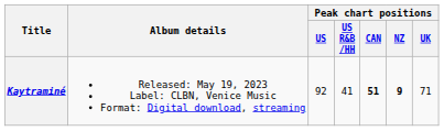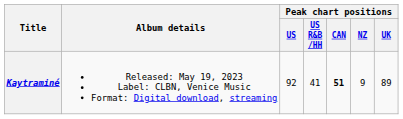 <table class="wikitable plainrowheaders" style="text-align:center;">
 <tr>
 <th scope="col" rowspan="2">Title</th>
 <th scope="col" rowspan="2">Album details</th>
 <th scope="col" colspan="5">Peak chart positions</th>
 </tr>
 <tr>
 <th scope="col" style="width:2.5em;font-size:90%;"><a href='#'>US</a><br></th>
 <th scope="col" style="width:2.5em;font-size:90%;"><a href='#'>US<br>R&B<br>/HH</a><br></th>
 <th scope="col" style="width:2.5em;font-size:90%;"><a href='#'>CAN</a><br></th>
 <th scope="col" style="width:2.5em;font-size:90%;"><a href='#'>NZ</a><br></th>
 <th scope="col" style="width:2.5em;font-size:90%;"><a href='#'>UK</a><br></th>
 </tr>
 <tr>
 <th scope="row"><em><a href='#'>Kaytraminé</a></em><br></th>
 <td><br><ul><li>Released: May 19, 2023</li><li>Label: CLBN, Venice Music</li><li>Format: <a href='#'>Digital download</a>, <a href='#'>streaming</a></li></ul></td>
 <td>92</td>
 <td>41</td>
 <td><strong>51</strong></td>
-<td><strong>9</strong></td>
-<td>71</td>
+<td>9</td>
+<td>89</td>
 </tr>
 </table>
